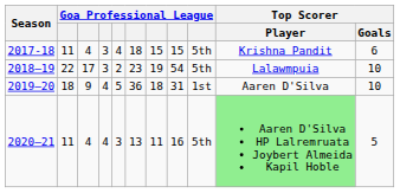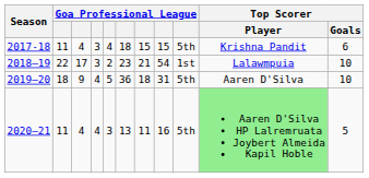 <table class="wikitable sortable" style="text-align: center">
 <tr>
 <th scope="col" rowspan="2">Season</th>
 <th colspan=8 class="unsortable"><a href='#'>Goa Professional League</a></th>
 <th scope="col" colspan=3 class="unsortable">Top Scorer</th>
 </tr>
 <tr>
 <th></th>
 <th></th>
 <th></th>
 <th></th>
 <th></th>
 <th></th>
 <th></th>
 <th></th>
 <th class="unsortable">Player</th>
 <th class="unsortable">Goals</th>
 </tr>
 <tr>
 <td><a href='#'>2017-18</a></td>
 <td>11</td>
 <td>4</td>
 <td>3</td>
 <td>4</td>
 <td>18</td>
 <td>15</td>
 <td>15</td>
 <td>5th</td>
 <td><a href='#'>Krishna Pandit</a></td>
 <td>6</td>
 </tr>
 <tr>
 <td><a href='#'>2018–19</a></td>
 <td>22</td>
 <td>17</td>
 <td>3</td>
 <td>2</td>
 <td>23</td>
-<td>19</td>
+<td>21</td>
 <td>54</td>
-<td>5th</td>
+<td>1st</td>
 <td><a href='#'>Lalawmpuia</a></td>
 <td>10</td>
 </tr>
 <tr>
 <td><a href='#'>2019–20</a></td>
 <td>18</td>
 <td>9</td>
 <td>4</td>
 <td>5</td>
 <td>36</td>
 <td>18</td>
 <td>31</td>
-<td>1st</td>
+<td>5th</td>
 <td>Aaren D'Silva</td>
 <td>10</td>
 </tr>
 <tr>
 <td><a href='#'>2020–21</a></td>
 <td>11</td>
 <td>4</td>
 <td>4</td>
 <td>3</td>
 <td>13</td>
 <td>11</td>
 <td>16</td>
 <td>5th</td>
 <td style="background: lightgreen;"><br><ul><li>Aaren D'Silva</li><li>HP Lalremruata</li><li>Joybert Almeida</li><li>Kapil Hoble</li></ul></td>
 <td>5</td>
 </tr>
 </table>
